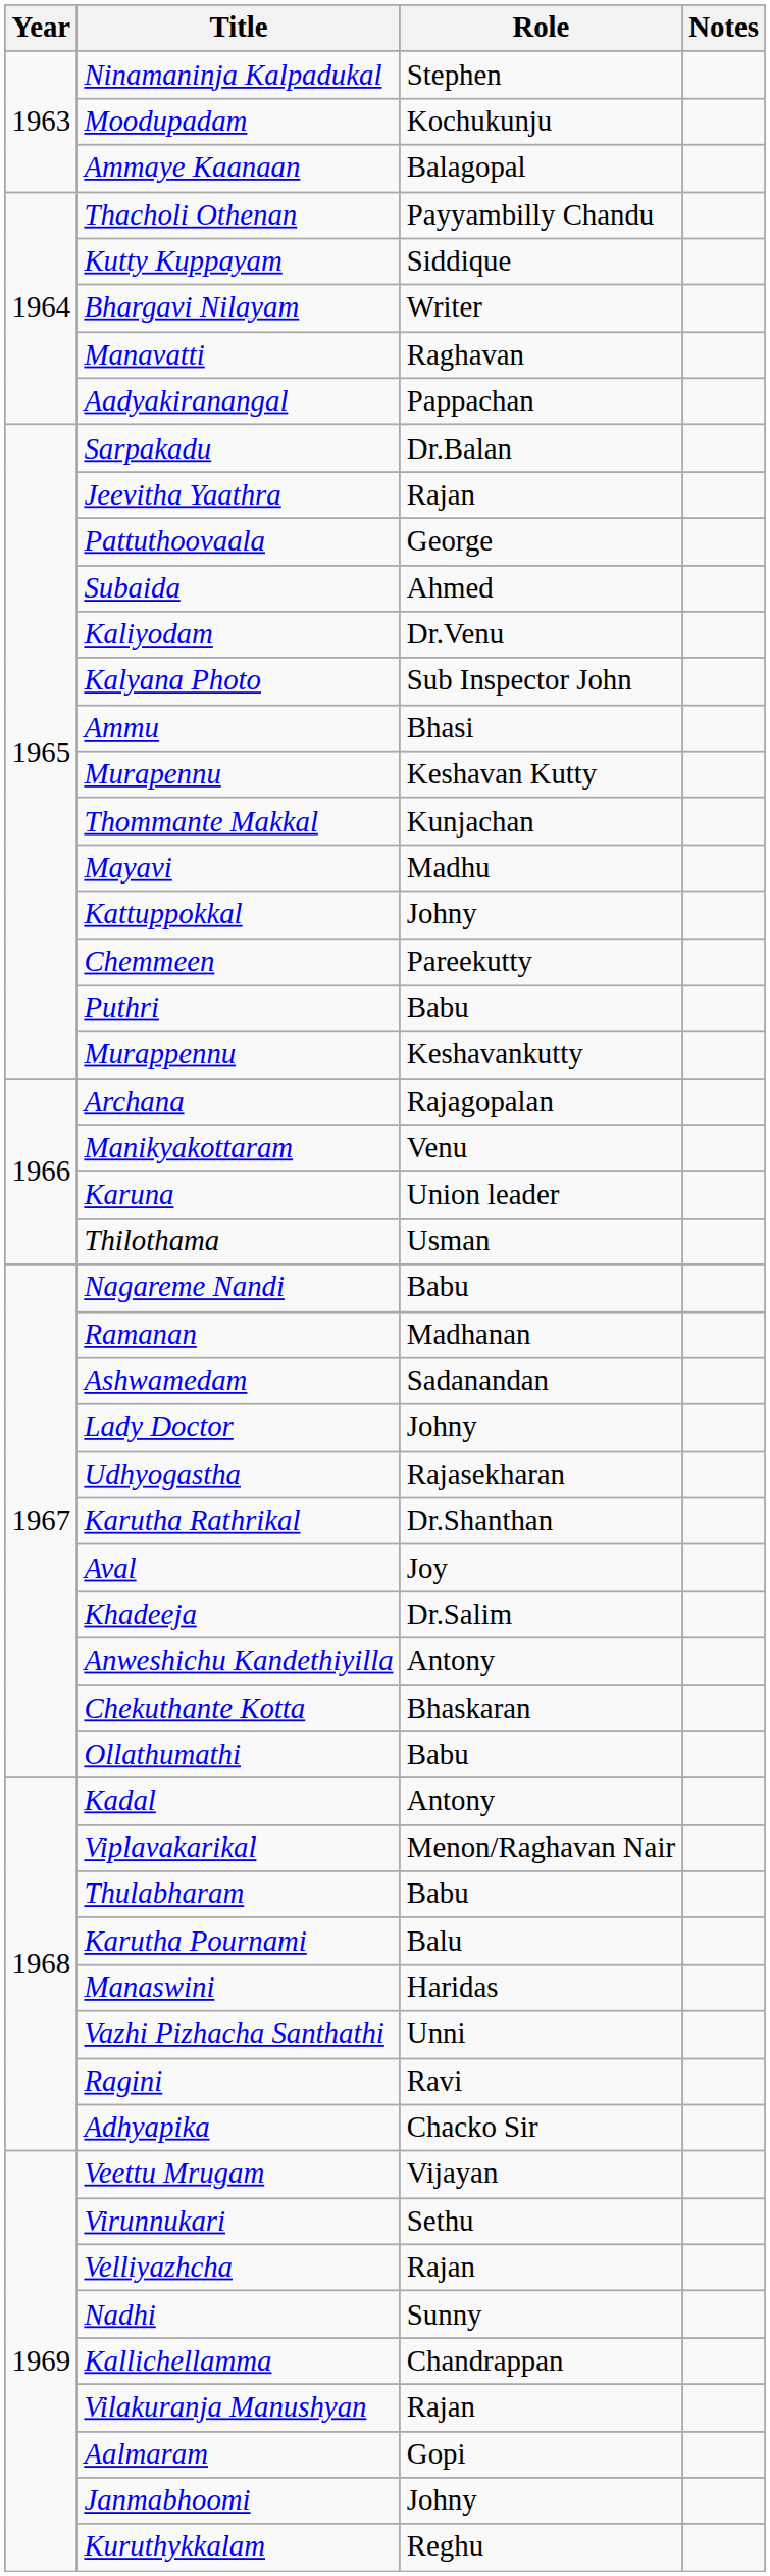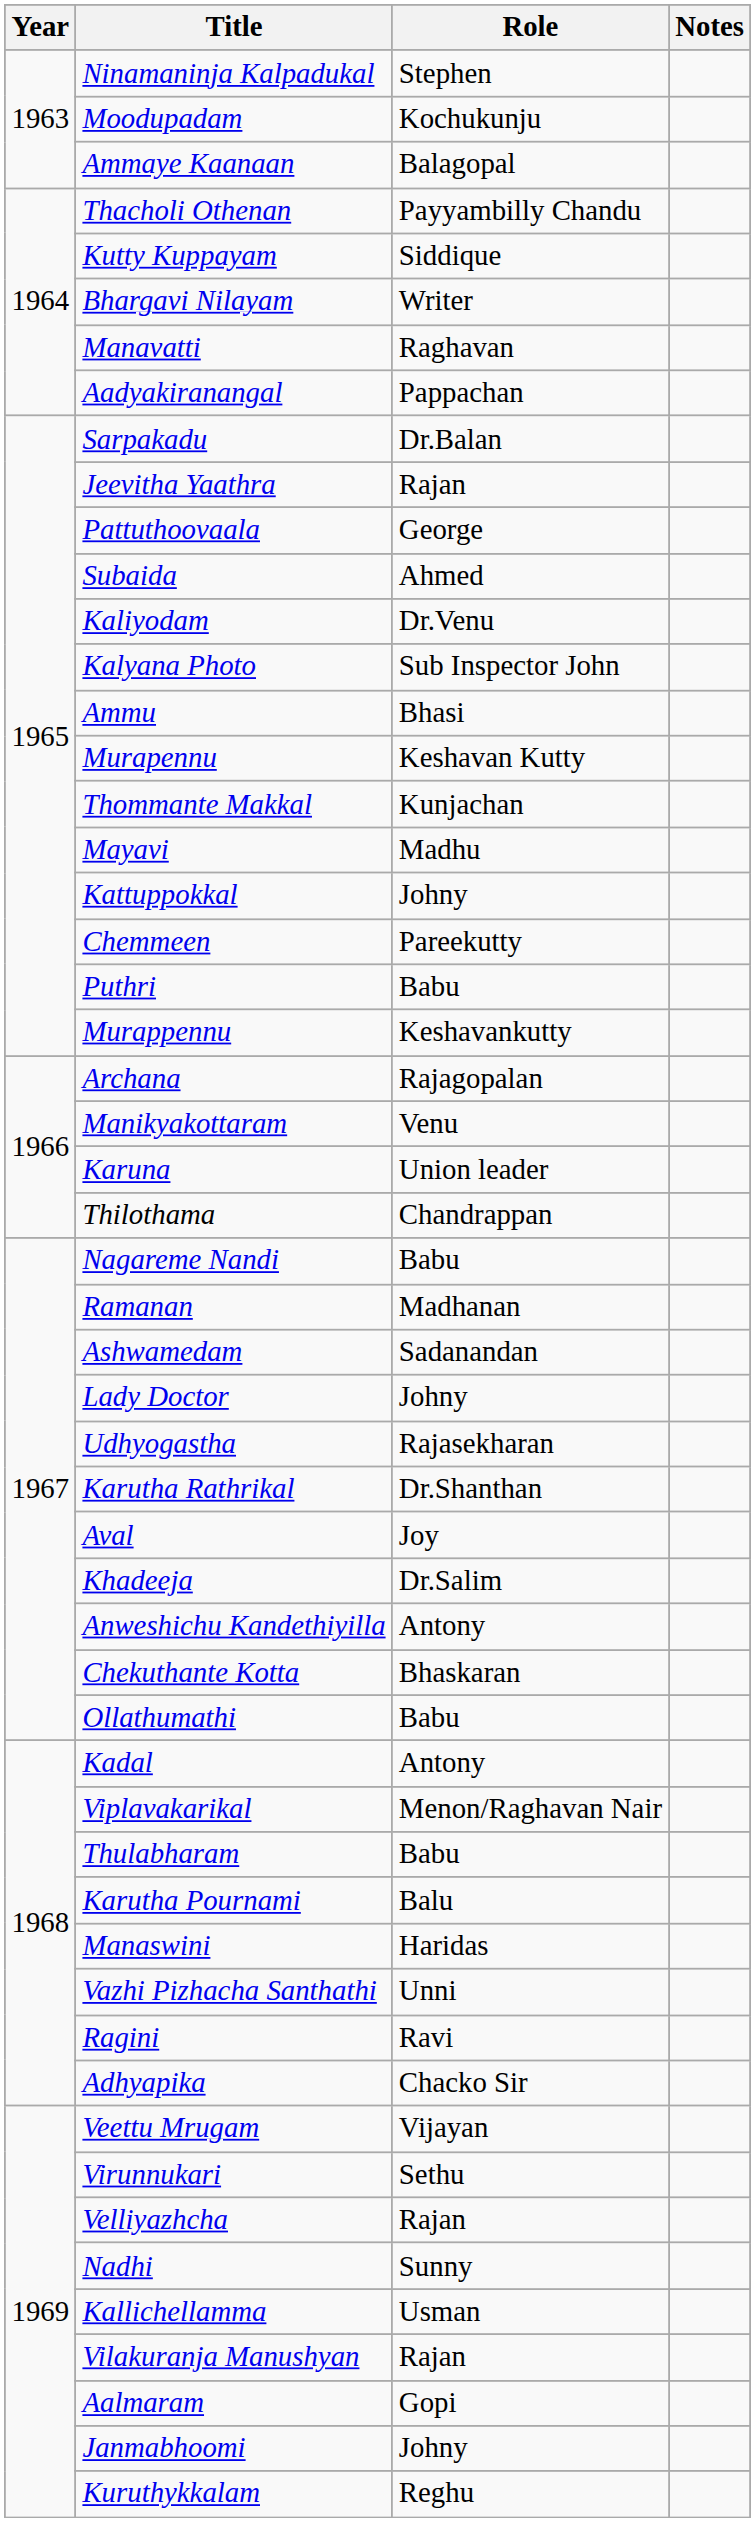 <table class="wikitable sortable">
 <tr>
 <th>Year</th>
 <th>Title</th>
 <th>Role</th>
 <th class="unsortable">Notes</th>
 </tr>
 <tr>
 <td rowspan=3>1963</td>
 <td><em><a href='#'>Ninamaninja Kalpadukal</a></em></td>
 <td>Stephen</td>
 <td></td>
 </tr>
 <tr>
 <td><em><a href='#'>Moodupadam</a></em></td>
 <td>Kochukunju</td>
 <td></td>
 </tr>
 <tr>
 <td><em><a href='#'>Ammaye Kaanaan</a></em></td>
 <td>Balagopal</td>
 <td></td>
 </tr>
 <tr>
 <td rowspan=5>1964</td>
 <td><em><a href='#'>Thacholi Othenan</a></em></td>
 <td>Payyambilly Chandu</td>
 <td></td>
 </tr>
 <tr>
 <td><em><a href='#'>Kutty Kuppayam</a></em></td>
 <td>Siddique</td>
 <td></td>
 </tr>
 <tr>
 <td><em><a href='#'>Bhargavi Nilayam</a></em></td>
 <td>Writer</td>
 <td></td>
 </tr>
 <tr>
 <td><em><a href='#'>Manavatti</a></em></td>
 <td>Raghavan</td>
 <td></td>
 </tr>
 <tr>
 <td><em><a href='#'>Aadyakiranangal</a></em></td>
 <td>Pappachan</td>
 <td></td>
 </tr>
 <tr>
 <td rowspan=14>1965</td>
 <td><em><a href='#'>Sarpakadu</a></em></td>
 <td>Dr.Balan</td>
 <td></td>
 </tr>
 <tr>
 <td><em><a href='#'>Jeevitha Yaathra</a></em></td>
 <td>Rajan</td>
 <td></td>
 </tr>
 <tr>
 <td><em><a href='#'>Pattuthoovaala</a></em></td>
 <td>George</td>
 <td></td>
 </tr>
 <tr>
 <td><em><a href='#'>Subaida</a></em></td>
 <td>Ahmed</td>
 <td></td>
 </tr>
 <tr>
 <td><em><a href='#'>Kaliyodam</a></em></td>
 <td>Dr.Venu</td>
 <td></td>
 </tr>
 <tr>
 <td><em><a href='#'>Kalyana Photo</a></em></td>
 <td>Sub Inspector John</td>
 <td></td>
 </tr>
 <tr>
 <td><em><a href='#'>Ammu</a></em></td>
 <td>Bhasi</td>
 <td></td>
 </tr>
 <tr>
 <td><em><a href='#'>Murapennu</a></em></td>
 <td>Keshavan Kutty</td>
 <td></td>
 </tr>
 <tr>
 <td><em><a href='#'>Thommante Makkal</a></em></td>
 <td>Kunjachan</td>
 <td></td>
 </tr>
 <tr>
 <td><em><a href='#'>Mayavi</a></em></td>
 <td>Madhu</td>
 <td></td>
 </tr>
 <tr>
 <td><em><a href='#'>Kattuppokkal</a></em></td>
 <td>Johny</td>
 <td></td>
 </tr>
 <tr>
 <td><em><a href='#'>Chemmeen</a></em></td>
 <td>Pareekutty</td>
 <td></td>
 </tr>
 <tr>
 <td><em><a href='#'>Puthri</a></em></td>
 <td>Babu</td>
 <td></td>
 </tr>
 <tr>
 <td><em><a href='#'>Murappennu</a></em></td>
 <td>Keshavankutty</td>
 <td></td>
 </tr>
 <tr>
 <td rowspan=4>1966</td>
 <td><em><a href='#'>Archana</a></em></td>
 <td>Rajagopalan</td>
 <td></td>
 </tr>
 <tr>
 <td><em><a href='#'>Manikyakottaram</a></em></td>
 <td>Venu</td>
 <td></td>
 </tr>
 <tr>
 <td><em><a href='#'>Karuna</a></em></td>
 <td>Union leader</td>
 <td></td>
 </tr>
 <tr>
 <td><em>Thilothama</em></td>
-<td>Usman</td>
+<td>Chandrappan</td>
 <td></td>
 </tr>
 <tr>
 <td rowspan=11>1967</td>
 <td><em><a href='#'>Nagareme Nandi</a></em></td>
 <td>Babu</td>
 <td></td>
 </tr>
 <tr>
 <td><em><a href='#'>Ramanan</a></em></td>
 <td>Madhanan</td>
 <td></td>
 </tr>
 <tr>
 <td><em><a href='#'>Ashwamedam</a></em></td>
 <td>Sadanandan</td>
 <td></td>
 </tr>
 <tr>
 <td><em><a href='#'>Lady Doctor</a></em></td>
 <td>Johny</td>
 <td></td>
 </tr>
 <tr>
 <td><em><a href='#'>Udhyogastha</a></em></td>
 <td>Rajasekharan</td>
 <td></td>
 </tr>
 <tr>
 <td><em><a href='#'>Karutha Rathrikal</a></em></td>
 <td>Dr.Shanthan</td>
 <td></td>
 </tr>
 <tr>
 <td><em><a href='#'>Aval</a></em></td>
 <td>Joy</td>
 <td></td>
 </tr>
 <tr>
 <td><em><a href='#'>Khadeeja</a></em></td>
 <td>Dr.Salim</td>
 <td></td>
 </tr>
 <tr>
 <td><em><a href='#'>Anweshichu Kandethiyilla</a></em></td>
 <td>Antony</td>
 <td></td>
 </tr>
 <tr>
 <td><em><a href='#'>Chekuthante Kotta</a></em></td>
 <td>Bhaskaran</td>
 <td></td>
 </tr>
 <tr>
 <td><em><a href='#'>Ollathumathi</a></em></td>
 <td>Babu</td>
 <td></td>
 </tr>
 <tr>
 <td rowspan=8>1968</td>
 <td><em><a href='#'>Kadal</a></em></td>
 <td>Antony</td>
 <td></td>
 </tr>
 <tr>
 <td><em><a href='#'>Viplavakarikal</a></em></td>
 <td>Menon/Raghavan Nair</td>
 <td></td>
 </tr>
 <tr>
 <td><em><a href='#'>Thulabharam</a></em></td>
 <td>Babu</td>
 <td></td>
 </tr>
 <tr>
 <td><em><a href='#'>Karutha Pournami</a></em></td>
 <td>Balu</td>
 <td></td>
 </tr>
 <tr>
 <td><em><a href='#'>Manaswini</a></em></td>
 <td>Haridas</td>
 <td></td>
 </tr>
 <tr>
 <td><em><a href='#'>Vazhi Pizhacha Santhathi</a></em></td>
 <td>Unni</td>
 <td></td>
 </tr>
 <tr>
 <td><em><a href='#'>Ragini</a></em></td>
 <td>Ravi</td>
 <td></td>
 </tr>
 <tr>
 <td><em><a href='#'>Adhyapika</a></em></td>
 <td>Chacko Sir</td>
 <td></td>
 </tr>
 <tr>
 <td rowspan=9>1969</td>
 <td><em><a href='#'>Veettu Mrugam</a></em></td>
 <td>Vijayan</td>
 <td></td>
 </tr>
 <tr>
 <td><em><a href='#'>Virunnukari</a></em></td>
 <td>Sethu</td>
 <td></td>
 </tr>
 <tr>
 <td><em><a href='#'>Velliyazhcha</a></em></td>
 <td>Rajan</td>
 <td></td>
 </tr>
 <tr>
 <td><em><a href='#'>Nadhi</a></em></td>
 <td>Sunny</td>
 <td></td>
 </tr>
 <tr>
 <td><em><a href='#'>Kallichellamma</a></em></td>
-<td>Chandrappan</td>
+<td>Usman</td>
 <td></td>
 </tr>
 <tr>
 <td><em><a href='#'>Vilakuranja Manushyan</a></em></td>
 <td>Rajan</td>
 <td></td>
 </tr>
 <tr>
 <td><em><a href='#'>Aalmaram</a></em></td>
 <td>Gopi</td>
 <td></td>
 </tr>
 <tr>
 <td><em><a href='#'>Janmabhoomi</a></em></td>
 <td>Johny</td>
 <td></td>
 </tr>
 <tr>
 <td><em><a href='#'>Kuruthykkalam</a></em></td>
 <td>Reghu</td>
 <td></td>
 </tr>
 <tr>
 </tr>
 </table>
